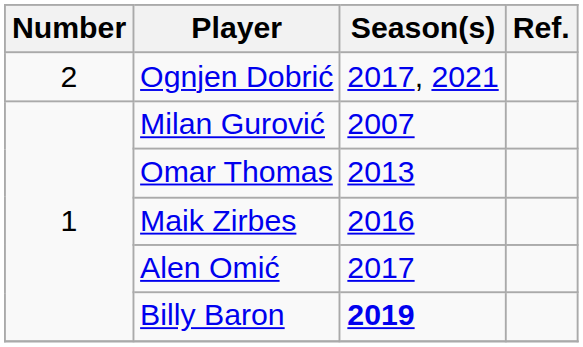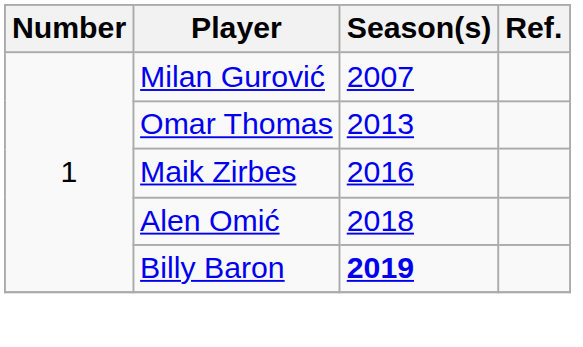 <table class="wikitable">
 <tr>
 <th>Number</th>
 <th>Player</th>
 <th>Season(s)</th>
 <th>Ref.</th>
-</tr>
-<tr>
-<td style="text-align:center;">2</td>
-<td> <a href='#'>Ognjen Dobrić</a></td>
-<td><a href='#'>2017</a>, <a href='#'>2021</a></td>
-<td style="text-align:center;"></td>
 </tr>
 <tr>
 <td rowspan=5 style="text-align:center;">1</td>
 <td> <a href='#'>Milan Gurović</a></td>
 <td><a href='#'>2007</a></td>
 <td></td>
 </tr>
 <tr>
 <td> <a href='#'>Omar Thomas</a></td>
 <td><a href='#'>2013</a></td>
 <td></td>
 </tr>
 <tr>
 <td> <a href='#'>Maik Zirbes</a></td>
 <td><a href='#'>2016</a></td>
 <td></td>
 </tr>
 <tr>
 <td> <a href='#'>Alen Omić</a></td>
-<td><a href='#'>2017</a></td>
+<td><a href='#'>2018</a></td>
 <td></td>
 </tr>
 <tr>
 <td> <a href='#'>Billy Baron</a></td>
 <td><strong><a href='#'>2019</a></strong></td>
 <td style="text-align:center;"></td>
 </tr>
 <tr>
 </tr>
 </table>
